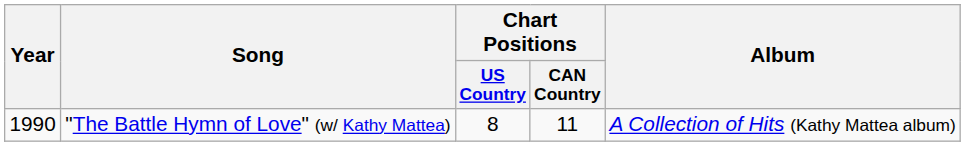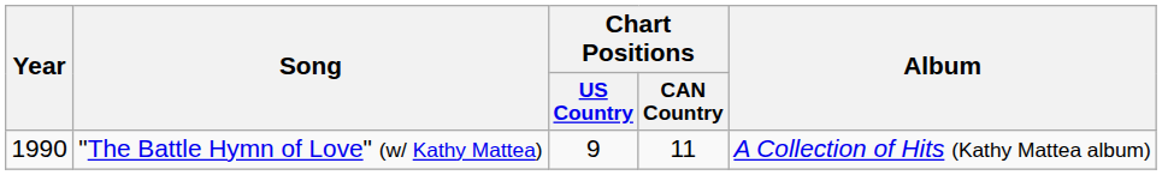 <table class="wikitable">
 <tr>
 <th rowspan="2">Year</th>
 <th rowspan="2">Song</th>
 <th colspan="2">Chart Positions</th>
 <th rowspan="2">Album</th>
 </tr>
 <tr style="font-size:smaller;">
 <th width="50"><a href='#'>US Country</a></th>
 <th width="50">CAN Country</th>
 </tr>
 <tr>
 <td>1990</td>
 <td>"<a href='#'>The Battle Hymn of Love</a>" <small>(w/ <a href='#'>Kathy Mattea</a>)</small></td>
-<td align="center">8</td>
+<td align="center">9</td>
 <td align="center">11</td>
 <td><em><a href='#'>A Collection of Hits</a></em> <small>(Kathy Mattea album)</small></td>
 </tr>
 </table>
